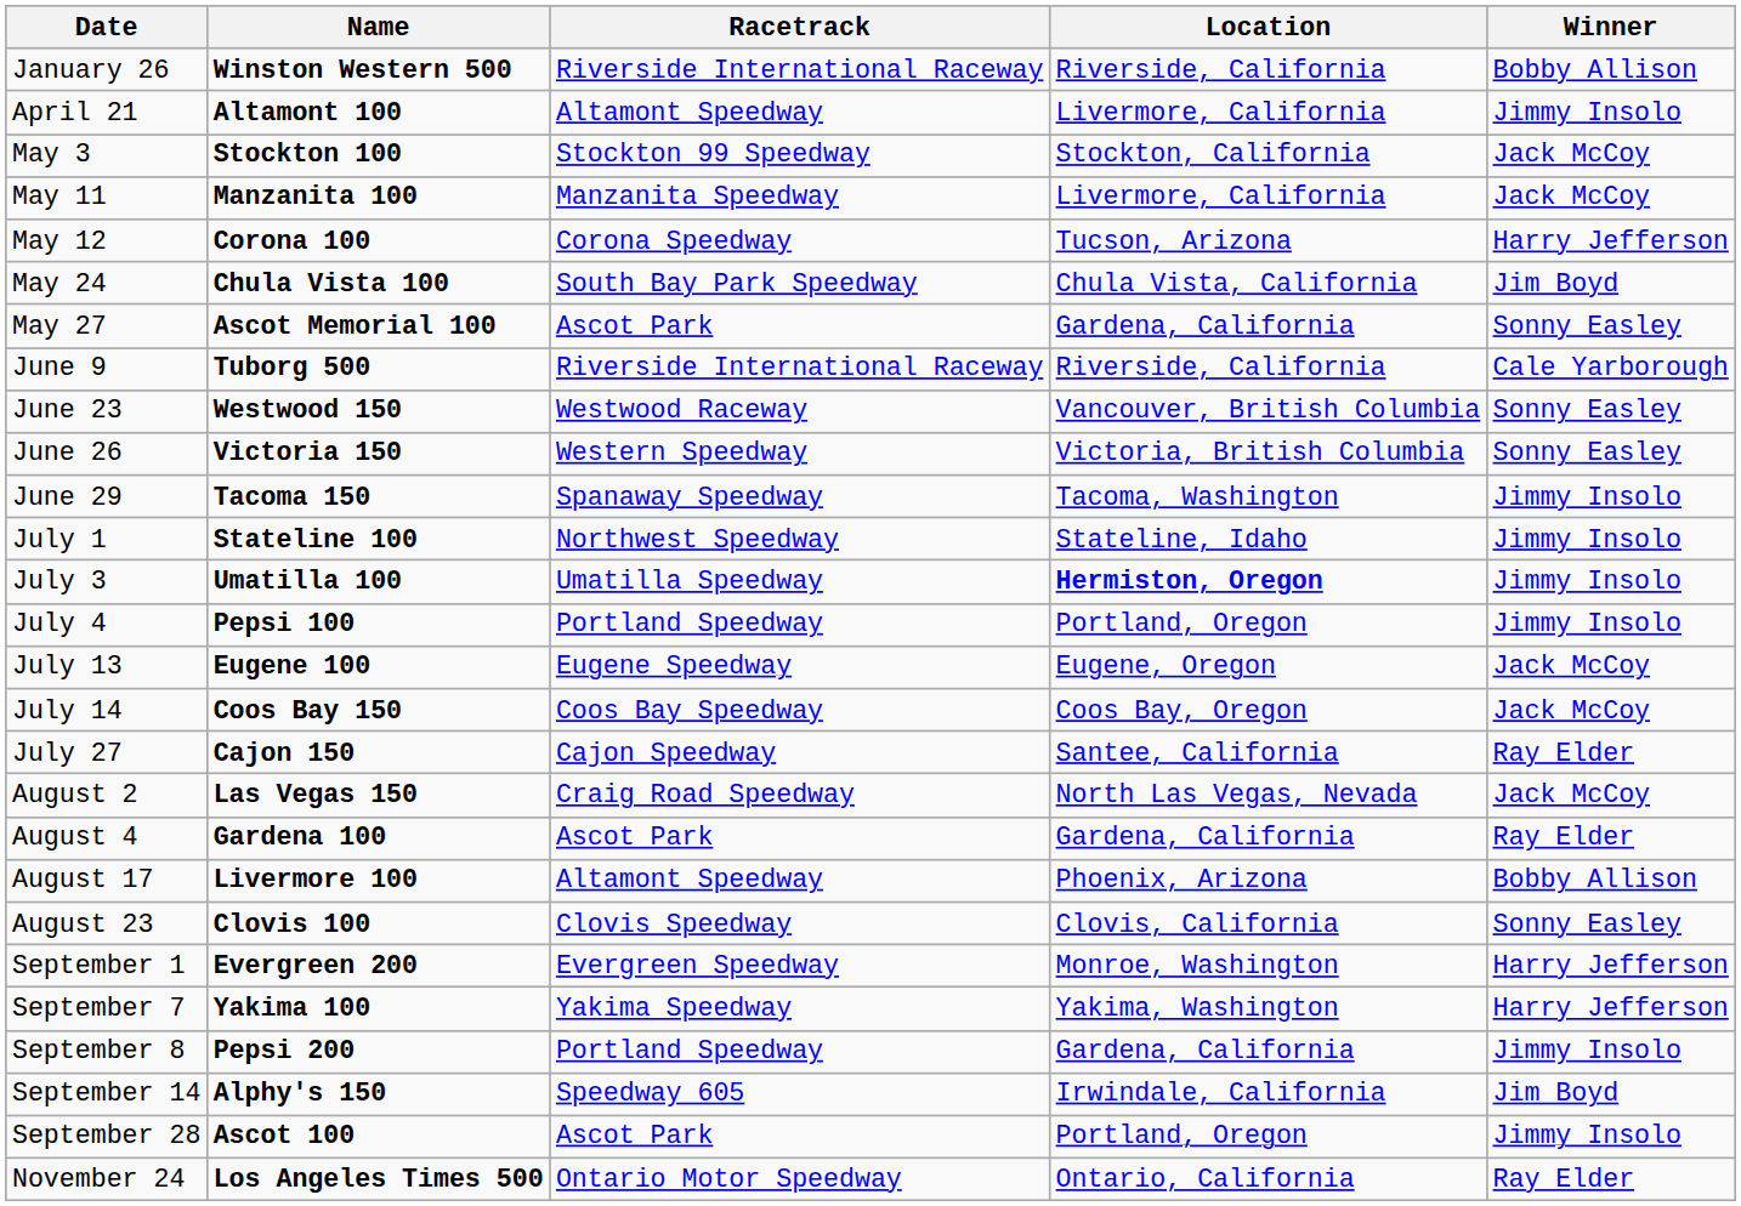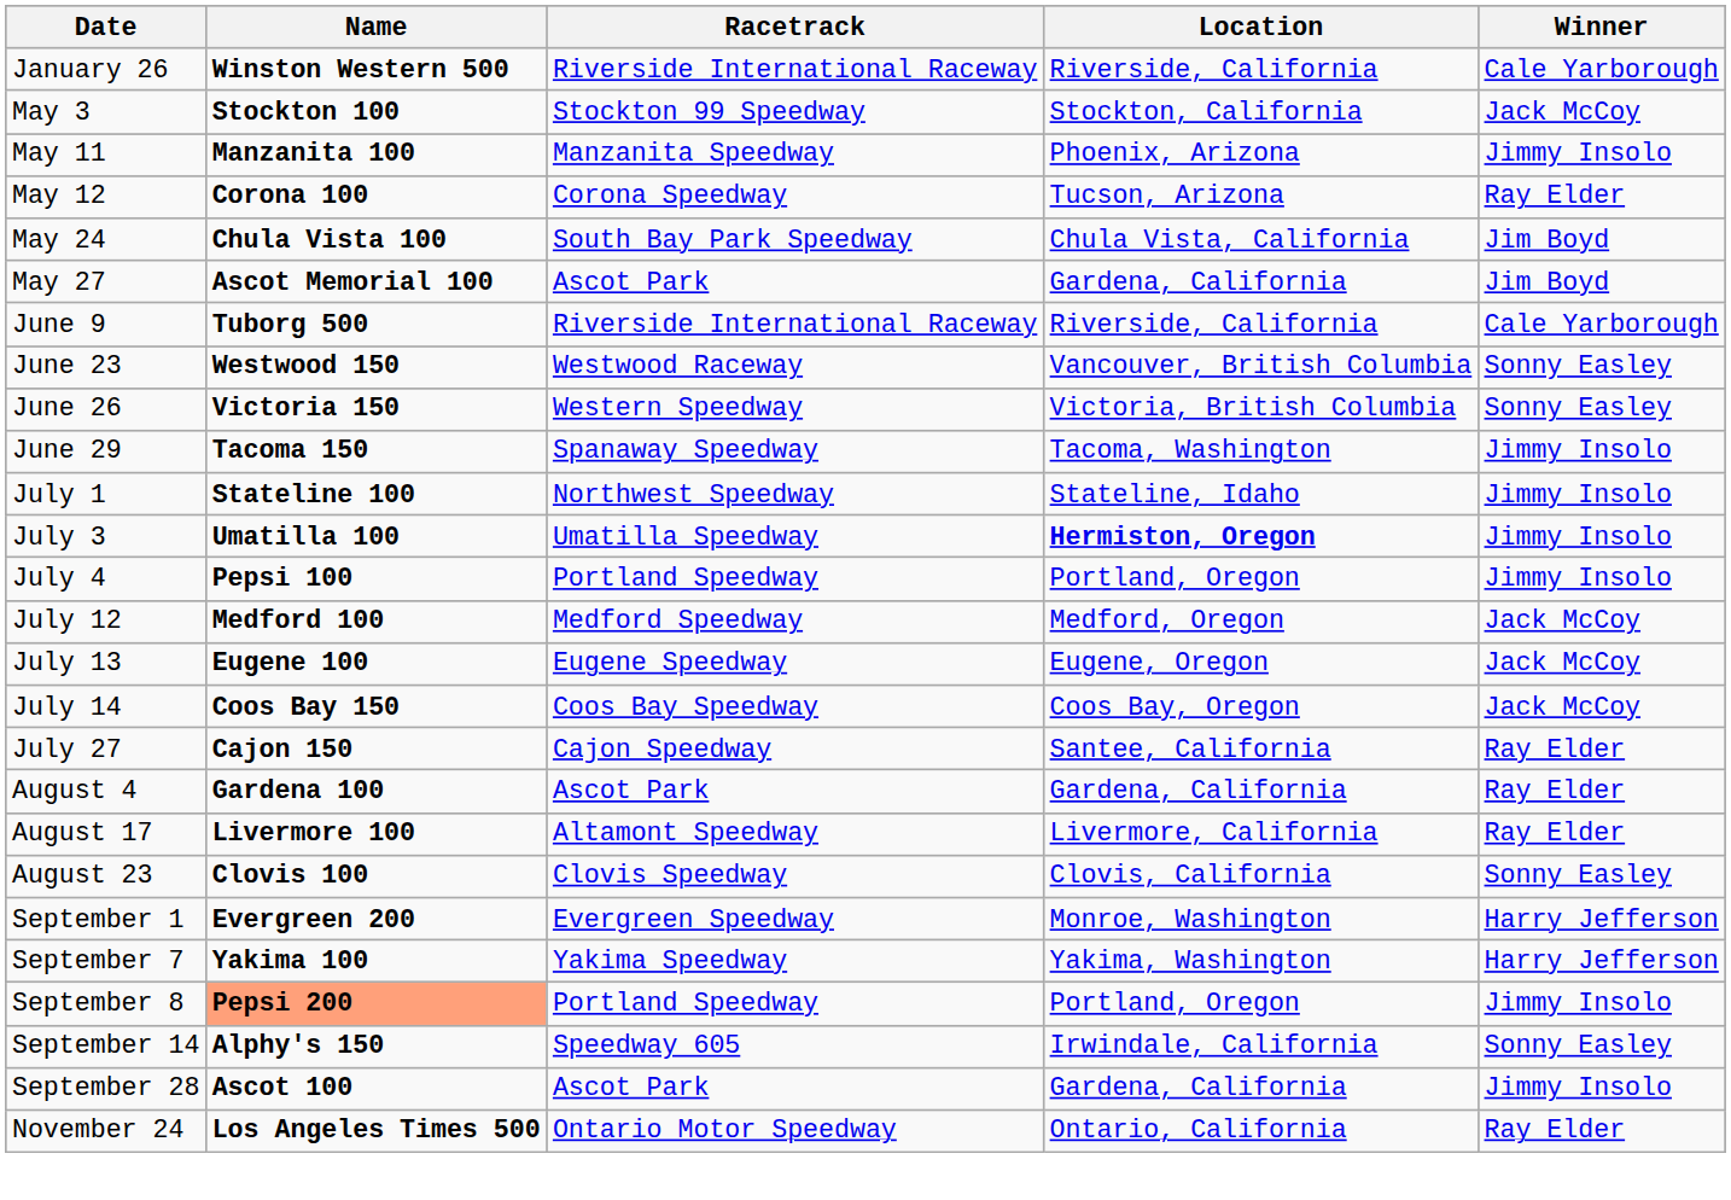 <table class="wikitable">
 <tr>
 <th>Date</th>
 <th>Name</th>
 <th>Racetrack</th>
 <th>Location</th>
 <th>Winner</th>
 </tr>
 <tr>
 <td>January 26</td>
 <td><strong>Winston Western 500</strong></td>
 <td><a href='#'>Riverside International Raceway</a></td>
 <td><a href='#'>Riverside, California</a></td>
-<td><a href='#'>Bobby Allison</a></td>
-</tr>
-<tr>
-<td>April 21</td>
-<td><strong>Altamont 100</strong></td>
-<td><a href='#'>Altamont Speedway</a></td>
-<td><a href='#'>Livermore, California</a></td>
-<td><a href='#'>Jimmy Insolo</a></td>
+<td><a href='#'>Cale Yarborough</a></td>
 </tr>
 <tr>
 <td>May 3</td>
 <td><strong>Stockton 100</strong></td>
 <td><a href='#'>Stockton 99 Speedway</a></td>
 <td><a href='#'>Stockton, California</a></td>
 <td><a href='#'>Jack McCoy</a></td>
 </tr>
 <tr>
 <td>May 11</td>
 <td><strong>Manzanita 100</strong></td>
 <td><a href='#'>Manzanita Speedway</a></td>
-<td><a href='#'>Livermore, California</a></td>
-<td><a href='#'>Jack McCoy</a></td>
+<td><a href='#'>Phoenix, Arizona</a></td>
+<td><a href='#'>Jimmy Insolo</a></td>
 </tr>
 <tr>
 <td>May 12</td>
 <td><strong>Corona 100</strong></td>
 <td><a href='#'>Corona Speedway</a></td>
 <td><a href='#'>Tucson, Arizona</a></td>
-<td><a href='#'>Harry Jefferson</a></td>
+<td><a href='#'>Ray Elder</a></td>
 </tr>
 <tr>
 <td>May 24</td>
 <td><strong>Chula Vista 100</strong></td>
 <td><a href='#'>South Bay Park Speedway</a></td>
 <td><a href='#'>Chula Vista, California</a></td>
 <td><a href='#'>Jim Boyd</a></td>
 </tr>
 <tr>
 <td>May 27</td>
 <td><strong>Ascot Memorial 100</strong></td>
 <td><a href='#'>Ascot Park</a></td>
 <td><a href='#'>Gardena, California</a></td>
-<td><a href='#'>Sonny Easley</a></td>
+<td><a href='#'>Jim Boyd</a></td>
 </tr>
 <tr>
 <td>June 9</td>
 <td><strong>Tuborg 500</strong></td>
 <td><a href='#'>Riverside International Raceway</a></td>
 <td><a href='#'>Riverside, California</a></td>
 <td><a href='#'>Cale Yarborough</a></td>
 </tr>
 <tr>
 <td>June 23</td>
 <td><strong>Westwood 150</strong></td>
 <td><a href='#'>Westwood Raceway</a></td>
 <td><a href='#'>Vancouver, British Columbia</a></td>
 <td><a href='#'>Sonny Easley</a></td>
 </tr>
 <tr>
 <td>June 26</td>
 <td><strong>Victoria 150</strong></td>
 <td><a href='#'>Western Speedway</a></td>
 <td><a href='#'>Victoria, British Columbia</a></td>
 <td><a href='#'>Sonny Easley</a></td>
 </tr>
 <tr>
 <td>June 29</td>
 <td><strong>Tacoma 150</strong></td>
 <td><a href='#'>Spanaway Speedway</a></td>
 <td><a href='#'>Tacoma, Washington</a></td>
 <td><a href='#'>Jimmy Insolo</a></td>
 </tr>
 <tr>
 <td>July 1</td>
 <td><strong>Stateline 100</strong></td>
 <td><a href='#'>Northwest Speedway</a></td>
 <td><a href='#'>Stateline, Idaho</a></td>
 <td><a href='#'>Jimmy Insolo</a></td>
 </tr>
 <tr>
 <td>July 3</td>
 <td><strong>Umatilla 100</strong></td>
 <td><a href='#'>Umatilla Speedway</a></td>
 <td><strong><a href='#'>Hermiston, Oregon</a></strong></td>
 <td><a href='#'>Jimmy Insolo</a></td>
 </tr>
 <tr>
 <td>July 4</td>
 <td><strong>Pepsi 100</strong></td>
 <td><a href='#'>Portland Speedway</a></td>
 <td><a href='#'>Portland, Oregon</a></td>
 <td><a href='#'>Jimmy Insolo</a></td>
 </tr>
 <tr>
+<td>July 12</td>
+<td><strong>Medford 100</strong></td>
+<td><a href='#'>Medford Speedway</a></td>
+<td><a href='#'>Medford, Oregon</a></td>
+<td><a href='#'>Jack McCoy</a></td>
+</tr>
+<tr>
 <td>July 13</td>
 <td><strong>Eugene 100</strong></td>
 <td><a href='#'>Eugene Speedway</a></td>
 <td><a href='#'>Eugene, Oregon</a></td>
 <td><a href='#'>Jack McCoy</a></td>
 </tr>
 <tr>
 <td>July 14</td>
 <td><strong>Coos Bay 150</strong></td>
 <td><a href='#'>Coos Bay Speedway</a></td>
 <td><a href='#'>Coos Bay, Oregon</a></td>
 <td><a href='#'>Jack McCoy</a></td>
 </tr>
 <tr>
 <td>July 27</td>
 <td><strong>Cajon 150</strong></td>
 <td><a href='#'>Cajon Speedway</a></td>
 <td><a href='#'>Santee, California</a></td>
 <td><a href='#'>Ray Elder</a></td>
 </tr>
 <tr>
-<td>August 2</td>
-<td><strong>Las Vegas 150</strong></td>
-<td><a href='#'>Craig Road Speedway</a></td>
-<td><a href='#'>North Las Vegas, Nevada</a></td>
-<td><a href='#'>Jack McCoy</a></td>
-</tr>
-<tr>
 <td>August 4</td>
 <td><strong>Gardena 100</strong></td>
 <td><a href='#'>Ascot Park</a></td>
 <td><a href='#'>Gardena, California</a></td>
 <td><a href='#'>Ray Elder</a></td>
 </tr>
 <tr>
 <td>August 17</td>
 <td><strong>Livermore 100</strong></td>
 <td><a href='#'>Altamont Speedway</a></td>
-<td><a href='#'>Phoenix, Arizona</a></td>
-<td><a href='#'>Bobby Allison</a></td>
+<td><a href='#'>Livermore, California</a></td>
+<td><a href='#'>Ray Elder</a></td>
 </tr>
 <tr>
 <td>August 23</td>
 <td><strong>Clovis 100</strong></td>
 <td><a href='#'>Clovis Speedway</a></td>
 <td><a href='#'>Clovis, California</a></td>
 <td><a href='#'>Sonny Easley</a></td>
 </tr>
 <tr>
 <td>September 1</td>
 <td><strong>Evergreen 200</strong></td>
 <td><a href='#'>Evergreen Speedway</a></td>
 <td><a href='#'>Monroe, Washington</a></td>
 <td><a href='#'>Harry Jefferson</a></td>
 </tr>
 <tr>
 <td>September 7</td>
 <td><strong>Yakima 100</strong></td>
 <td><a href='#'>Yakima Speedway</a></td>
 <td><a href='#'>Yakima, Washington</a></td>
 <td><a href='#'>Harry Jefferson</a></td>
 </tr>
 <tr>
 <td>September 8</td>
-<td><strong>Pepsi 200</strong></td>
+<td style="background: lightsalmon;"><strong>Pepsi 200</strong></td>
 <td><a href='#'>Portland Speedway</a></td>
-<td><a href='#'>Gardena, California</a></td>
+<td><a href='#'>Portland, Oregon</a></td>
 <td><a href='#'>Jimmy Insolo</a></td>
 </tr>
 <tr>
 <td>September 14</td>
 <td><strong>Alphy's 150</strong></td>
 <td><a href='#'>Speedway 605</a></td>
 <td><a href='#'>Irwindale, California</a></td>
-<td><a href='#'>Jim Boyd</a></td>
+<td><a href='#'>Sonny Easley</a></td>
 </tr>
 <tr>
 <td>September 28</td>
 <td><strong>Ascot 100</strong></td>
 <td><a href='#'>Ascot Park</a></td>
-<td><a href='#'>Portland, Oregon</a></td>
+<td><a href='#'>Gardena, California</a></td>
 <td><a href='#'>Jimmy Insolo</a></td>
 </tr>
 <tr>
 <td>November 24</td>
 <td><strong>Los Angeles Times 500</strong></td>
 <td><a href='#'>Ontario Motor Speedway</a></td>
 <td><a href='#'>Ontario, California</a></td>
 <td><a href='#'>Ray Elder</a></td>
 </tr>
 </table>
